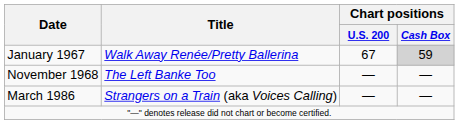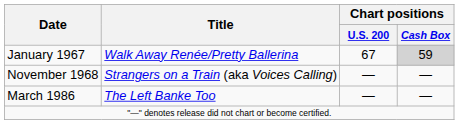 <table class="wikitable">
 <tr>
 <th rowspan="2">Date</th>
 <th rowspan="2">Title</th>
 <th colspan="2">Chart positions</th>
 </tr>
 <tr>
 <th style="width:4em"><small><a href='#'>U.S. 200</a></small></th>
 <th style="width:4em"><small><em><a href='#'>Cash Box</a></em></small></th>
 </tr>
 <tr>
 <td>January 1967</td>
 <td><em><a href='#'>Walk Away Renée/Pretty Ballerina</a></em></td>
 <td style="text-align:center;">67</td>
 <td style="background: lightgrey; text-align:center;">59</td>
 </tr>
 <tr>
 <td>November 1968</td>
-<td><em><a href='#'>The Left Banke Too</a></em></td>
+<td><em><a href='#'>Strangers on a Train</a></em> (aka <em>Voices Calling</em>)</td>
 <td style="text-align:center;">—</td>
 <td style="text-align:center;">—</td>
 </tr>
 <tr>
 <td>March 1986</td>
-<td><em><a href='#'>Strangers on a Train</a></em> (aka <em>Voices Calling</em>)</td>
+<td><em><a href='#'>The Left Banke Too</a></em></td>
 <td style="text-align:center;">—</td>
 <td style="text-align:center;">—</td>
 </tr>
 <tr>
 <td colspan="25" style="text-align:center; font-size:8pt;">"—" denotes release did not chart or become certified.</td>
 </tr>
 </table>
